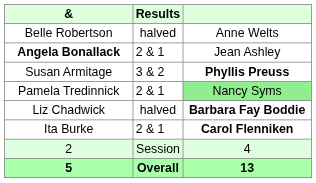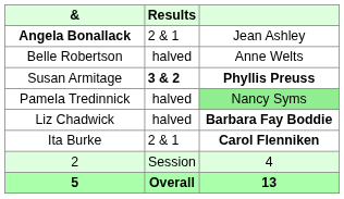 <table border="1" cellpadding="3" style="border-collapse: collapse; text-align:center;">
 <tr style="background:#ddffdd;">
 <th width=160> & </th>
 <th>Results</th>
 <th width=160></th>
 </tr>
 <tr>
+<td><strong>Angela Bonallack</strong></td>
+<td align=left> 2 & 1</td>
+<td>Jean Ashley</td>
+</tr>
+<tr>
 <td>Belle Robertson</td>
 <td>halved</td>
 <td>Anne Welts</td>
 </tr>
 <tr>
-<td><strong>Angela Bonallack</strong></td>
-<td align=left> 2 & 1</td>
-<td>Jean Ashley</td>
-</tr>
-<tr>
 <td>Susan Armitage</td>
-<td align=left> 3 & 2</td>
+<td align=left><strong> 3 & 2</strong></td>
 <td><strong>Phyllis Preuss</strong></td>
 </tr>
 <tr>
 <td>Pamela Tredinnick</td>
-<td align=left> 2 & 1</td>
+<td>halved</td>
 <td style="background: lightgreen;">Nancy Syms</td>
 </tr>
 <tr>
 <td>Liz Chadwick</td>
 <td>halved</td>
 <td><strong>Barbara Fay Boddie</strong></td>
 </tr>
 <tr>
 <td>Ita Burke</td>
 <td align=left> 2 & 1</td>
 <td><strong>Carol Flenniken</strong></td>
 </tr>
 <tr style="background:#ddffdd;">
 <td>2</td>
 <td>Session</td>
 <td>4</td>
 </tr>
 <tr style="background:#aaffaa;">
 <th>5</th>
 <th>Overall</th>
 <th>13</th>
 </tr>
 </table>
